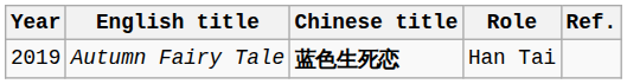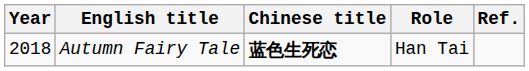 <table class="wikitable">
 <tr>
 <th>Year</th>
 <th>English title</th>
 <th>Chinese title</th>
 <th>Role</th>
 <th>Ref.</th>
 </tr>
 <tr>
-<td>2019</td>
+<td>2018</td>
 <td><em>Autumn Fairy Tale</em></td>
 <td><strong>蓝色生死恋</strong></td>
 <td>Han Tai</td>
 <td></td>
 </tr>
 </table>
